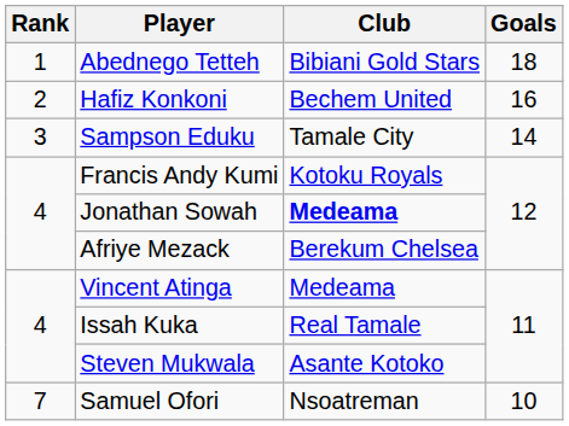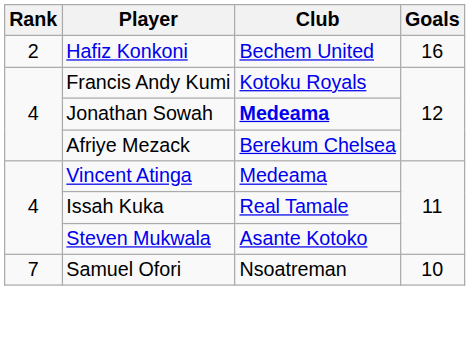 <table class="wikitable" style="text-align:center;">
 <tr>
 <th>Rank</th>
 <th>Player</th>
 <th>Club</th>
 <th>Goals</th>
 </tr>
 <tr>
-<td>1</td>
-<td align="left"> <a href='#'>Abednego Tetteh</a></td>
-<td align="left"><a href='#'>Bibiani Gold Stars</a></td>
-<td>18</td>
-</tr>
-<tr>
 <td>2</td>
 <td align="left"> <a href='#'>Hafiz Konkoni</a></td>
 <td align="left"><a href='#'>Bechem United</a></td>
 <td>16</td>
-</tr>
-<tr>
-<td>3</td>
-<td align="left"> <a href='#'>Sampson Eduku</a></td>
-<td align="left">Tamale City</td>
-<td>14</td>
 </tr>
 <tr>
 <td rowspan="3">4</td>
 <td align="left"> Francis Andy Kumi</td>
 <td align="left"><a href='#'>Kotoku Royals</a></td>
 <td rowspan="3">12</td>
 </tr>
 <tr>
 <td align="left"> Jonathan Sowah</td>
 <td align="left"><strong><a href='#'>Medeama</a></strong></td>
 </tr>
 <tr>
 <td align="left"> Afriye Mezack</td>
 <td align="left"><a href='#'>Berekum Chelsea</a></td>
 </tr>
 <tr>
 <td rowspan="3">4</td>
 <td align="left"> <a href='#'>Vincent Atinga</a></td>
 <td align="left"><a href='#'>Medeama</a></td>
 <td rowspan="3">11</td>
 </tr>
 <tr>
 <td align="left"> Issah Kuka</td>
 <td align="left"><a href='#'>Real Tamale</a></td>
 </tr>
 <tr>
 <td align="left"> <a href='#'>Steven Mukwala</a></td>
 <td align="left"><a href='#'>Asante Kotoko</a></td>
 </tr>
 <tr>
 <td>7</td>
 <td align="left"> Samuel Ofori</td>
 <td align="left">Nsoatreman</td>
 <td>10</td>
 </tr>
 </table>
